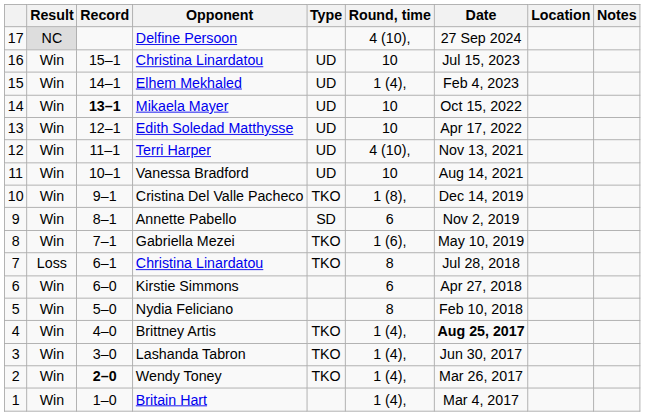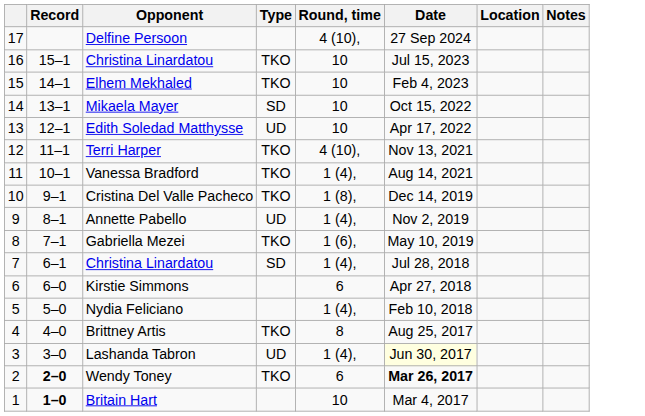 <table class="wikitable" style="text-align:center">
 <tr>
 <th></th>
-<th>Result</th>
 <th>Record</th>
 <th>Opponent</th>
 <th>Type</th>
 <th>Round, time</th>
 <th>Date</th>
 <th>Location</th>
 <th>Notes</th>
 </tr>
 <tr>
 <td>17</td>
-<td style="background:#DDD">NC</td>
 <td></td>
 <td style="text-align:left;"><a href='#'>Delfine Persoon</a></td>
 <td></td>
 <td>4 (10), </td>
 <td>27 Sep 2024</td>
 <td style="text-align:left;"></td>
 <td align=left></td>
 </tr>
 <tr>
 <td>16</td>
-<td>Win</td>
 <td>15–1</td>
 <td align=left><a href='#'>Christina Linardatou</a></td>
-<td>UD</td>
+<td>TKO</td>
 <td>10</td>
 <td>Jul 15, 2023</td>
 <td align=left></td>
 <td align=left></td>
 </tr>
 <tr>
 <td>15</td>
-<td>Win</td>
 <td>14–1</td>
 <td align=left><a href='#'>Elhem Mekhaled</a></td>
-<td>UD</td>
-<td>1 (4), </td>
+<td>TKO</td>
+<td>10</td>
 <td>Feb 4, 2023</td>
 <td align=left></td>
 <td align=left></td>
 </tr>
 <tr>
 <td>14</td>
-<td>Win</td>
-<td><strong>13–1</strong></td>
+<td>13–1</td>
 <td align=left><a href='#'>Mikaela Mayer</a></td>
-<td>UD</td>
+<td>SD</td>
 <td>10</td>
 <td>Oct 15, 2022</td>
 <td align=left></td>
 <td align=left></td>
 </tr>
 <tr>
 <td>13</td>
-<td>Win</td>
 <td>12–1</td>
 <td align=left><a href='#'>Edith Soledad Matthysse</a></td>
 <td>UD</td>
 <td>10</td>
 <td>Apr 17, 2022</td>
 <td align=left></td>
 <td align=left></td>
 </tr>
 <tr>
 <td>12</td>
-<td>Win</td>
 <td>11–1</td>
 <td align=left><a href='#'>Terri Harper</a></td>
-<td>UD</td>
+<td>TKO</td>
 <td>4 (10), </td>
 <td>Nov 13, 2021</td>
 <td align=left></td>
 <td align=left></td>
 </tr>
 <tr>
 <td>11</td>
-<td>Win</td>
 <td>10–1</td>
 <td align=left>Vanessa Bradford</td>
-<td>UD</td>
-<td>10</td>
+<td>TKO</td>
+<td>1 (4), </td>
 <td>Aug 14, 2021</td>
 <td align=left></td>
 <td align=left></td>
 </tr>
 <tr>
 <td>10</td>
-<td>Win</td>
 <td>9–1</td>
 <td align=left>Cristina Del Valle Pacheco</td>
 <td>TKO</td>
 <td>1 (8), </td>
 <td>Dec 14, 2019</td>
 <td align=left></td>
 <td align=left></td>
 </tr>
 <tr>
 <td>9</td>
-<td>Win</td>
 <td>8–1</td>
 <td align=left>Annette Pabello</td>
-<td>SD</td>
-<td>6</td>
+<td>UD</td>
+<td>1 (4), </td>
 <td>Nov 2, 2019</td>
 <td align=left></td>
 <td align=left></td>
 </tr>
 <tr>
 <td>8</td>
-<td>Win</td>
 <td>7–1</td>
 <td align=left>Gabriella Mezei</td>
 <td>TKO</td>
 <td>1 (6), </td>
 <td>May 10, 2019</td>
 <td align=left></td>
 <td align=left></td>
 </tr>
 <tr>
 <td>7</td>
-<td>Loss</td>
 <td>6–1</td>
 <td align=left><a href='#'>Christina Linardatou</a></td>
-<td>TKO</td>
-<td>8</td>
+<td>SD</td>
+<td>1 (4), </td>
 <td>Jul 28, 2018</td>
 <td align=left></td>
 <td align=left></td>
 </tr>
 <tr>
 <td>6</td>
-<td>Win</td>
 <td>6–0</td>
 <td align=left>Kirstie Simmons</td>
 <td></td>
 <td>6</td>
 <td>Apr 27, 2018</td>
 <td align=left></td>
 <td align=left></td>
 </tr>
 <tr>
 <td>5</td>
-<td>Win</td>
 <td>5–0</td>
 <td align=left>Nydia Feliciano</td>
 <td></td>
-<td>8</td>
+<td>1 (4), </td>
 <td>Feb 10, 2018</td>
 <td align=left></td>
 <td align=left></td>
 </tr>
 <tr>
 <td>4</td>
-<td>Win</td>
 <td>4–0</td>
 <td align=left>Brittney Artis</td>
 <td>TKO</td>
-<td>1 (4), </td>
-<td><strong>Aug 25, 2017</strong></td>
+<td>8</td>
+<td>Aug 25, 2017</td>
 <td align=left></td>
 <td align=left></td>
 </tr>
 <tr>
 <td>3</td>
-<td>Win</td>
 <td>3–0</td>
 <td align=left>Lashanda Tabron</td>
-<td>TKO</td>
+<td>UD</td>
 <td>1 (4), </td>
-<td>Jun 30, 2017</td>
+<td style="background: lightyellow;">Jun 30, 2017</td>
 <td align=left></td>
 <td align=left></td>
 </tr>
 <tr>
 <td>2</td>
-<td>Win</td>
 <td><strong>2–0</strong></td>
 <td align=left>Wendy Toney</td>
 <td>TKO</td>
-<td>1 (4), </td>
-<td>Mar 26, 2017</td>
+<td>6</td>
+<td><strong>Mar 26, 2017</strong></td>
 <td align=left></td>
 <td align=left></td>
 </tr>
 <tr>
 <td>1</td>
-<td>Win</td>
-<td>1–0</td>
+<td><strong>1–0</strong></td>
 <td align=left><a href='#'>Britain Hart</a></td>
 <td></td>
-<td>1 (4), </td>
+<td>10</td>
 <td>Mar 4, 2017</td>
 <td align=left></td>
 <td align=left></td>
 </tr>
 </table>
